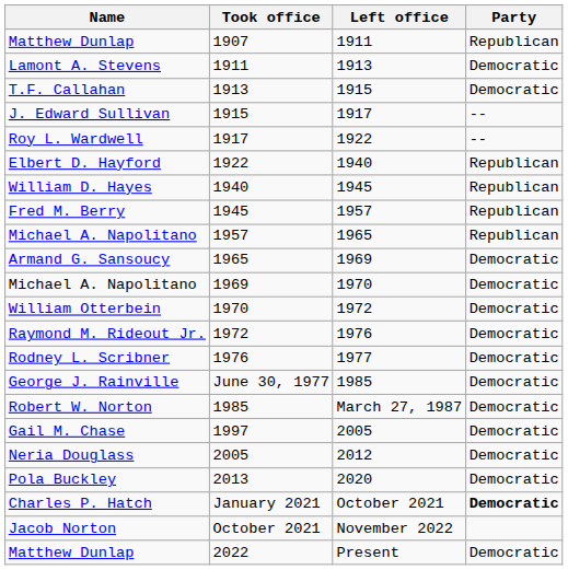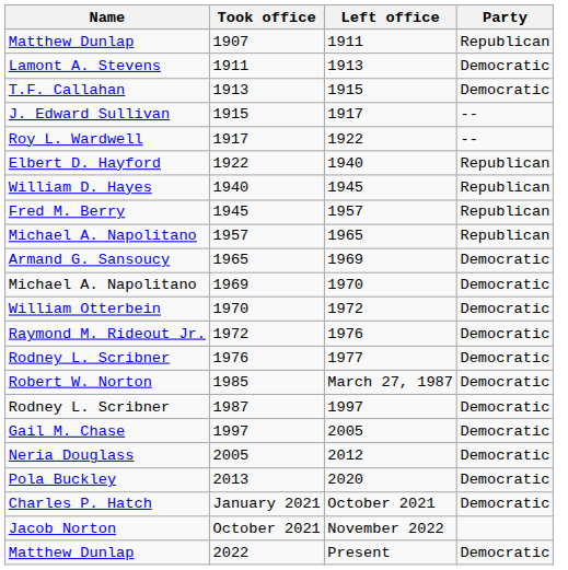 <table class="wikitable">
 <tr>
 <th>Name</th>
 <th>Took office</th>
 <th>Left office</th>
 <th>Party</th>
 </tr>
 <tr>
 <td><a href='#'>Matthew Dunlap</a></td>
 <td>1907</td>
 <td>1911</td>
 <td>Republican</td>
 </tr>
 <tr>
 <td><a href='#'>Lamont A. Stevens</a></td>
 <td>1911</td>
 <td>1913</td>
 <td>Democratic</td>
 </tr>
 <tr>
 <td><a href='#'>T.F. Callahan</a></td>
 <td>1913</td>
 <td>1915</td>
 <td>Democratic</td>
 </tr>
 <tr>
 <td><a href='#'>J. Edward Sullivan</a></td>
 <td>1915</td>
 <td>1917</td>
 <td>--</td>
 </tr>
 <tr>
 <td><a href='#'>Roy L. Wardwell</a></td>
 <td>1917</td>
 <td>1922</td>
 <td>--</td>
 </tr>
 <tr>
 <td><a href='#'>Elbert D. Hayford</a></td>
 <td>1922</td>
 <td>1940</td>
 <td>Republican</td>
 </tr>
 <tr>
 <td><a href='#'>William D. Hayes</a></td>
 <td>1940</td>
 <td>1945</td>
 <td>Republican</td>
 </tr>
 <tr>
 <td><a href='#'>Fred M. Berry</a></td>
 <td>1945</td>
 <td>1957</td>
 <td>Republican</td>
 </tr>
 <tr>
 <td><a href='#'>Michael A. Napolitano</a></td>
 <td>1957</td>
 <td>1965</td>
 <td>Republican</td>
 </tr>
 <tr>
 <td><a href='#'>Armand G. Sansoucy</a></td>
 <td>1965</td>
 <td>1969</td>
 <td>Democratic</td>
 </tr>
 <tr>
 <td>Michael A. Napolitano</td>
 <td>1969</td>
 <td>1970</td>
 <td>Democratic</td>
 </tr>
 <tr>
 <td><a href='#'>William Otterbein</a></td>
 <td>1970</td>
 <td>1972</td>
 <td>Democratic</td>
 </tr>
 <tr>
 <td><a href='#'>Raymond M. Rideout Jr.</a></td>
 <td>1972</td>
 <td>1976</td>
 <td>Democratic</td>
 </tr>
 <tr>
 <td><a href='#'>Rodney L. Scribner</a></td>
 <td>1976</td>
 <td>1977</td>
 <td>Democratic</td>
 </tr>
 <tr>
-<td><a href='#'>George J. Rainville</a></td>
-<td>June 30, 1977</td>
+<td><a href='#'>Robert W. Norton</a></td>
 <td>1985</td>
+<td>March 27, 1987</td>
 <td>Democratic</td>
 </tr>
 <tr>
-<td><a href='#'>Robert W. Norton</a></td>
-<td>1985</td>
-<td>March 27, 1987</td>
+<td>Rodney L. Scribner</td>
+<td>1987</td>
+<td>1997</td>
 <td>Democratic</td>
 </tr>
 <tr>
 <td><a href='#'>Gail M. Chase</a></td>
 <td>1997</td>
 <td>2005</td>
 <td>Democratic</td>
 </tr>
 <tr>
 <td><a href='#'>Neria Douglass</a></td>
 <td>2005</td>
 <td>2012</td>
 <td>Democratic</td>
 </tr>
 <tr>
 <td><a href='#'>Pola Buckley</a></td>
 <td>2013</td>
 <td>2020</td>
 <td>Democratic</td>
 </tr>
 <tr>
 <td><a href='#'>Charles P. Hatch</a></td>
 <td>January 2021</td>
 <td>October 2021</td>
-<td><strong>Democratic</strong></td>
+<td>Democratic</td>
 </tr>
 <tr>
 <td><a href='#'>Jacob Norton</a></td>
 <td>October 2021</td>
 <td November 2022>November 2022</td>
 </tr>
 <tr>
 <td><a href='#'>Matthew Dunlap</a></td>
 <td>2022</td>
 <td>Present</td>
 <td>Democratic</td>
 </tr>
 </table>
